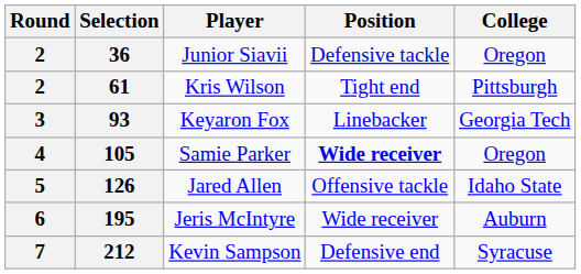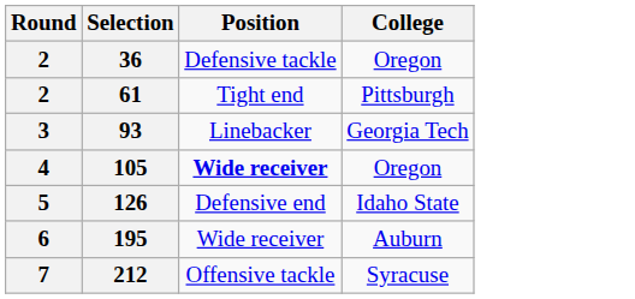 <table class="wikitable" style="text-align:center">
 <tr>
 <th>Round</th>
 <th>Selection</th>
-<th>Player</th>
 <th>Position</th>
 <th>College</th>
 </tr>
 <tr>
 <th>2</th>
 <th>36</th>
-<td><a href='#'>Junior Siavii</a></td>
 <td><a href='#'>Defensive tackle</a></td>
 <td><a href='#'>Oregon</a></td>
 </tr>
 <tr>
 <th>2</th>
 <th>61</th>
-<td><a href='#'>Kris Wilson</a></td>
 <td><a href='#'>Tight end</a></td>
 <td><a href='#'>Pittsburgh</a></td>
 </tr>
 <tr>
 <th>3</th>
 <th>93</th>
-<td><a href='#'>Keyaron Fox</a></td>
 <td><a href='#'>Linebacker</a></td>
 <td><a href='#'>Georgia Tech</a></td>
 </tr>
 <tr>
 <th>4</th>
 <th>105</th>
-<td><a href='#'>Samie Parker</a></td>
 <td><strong><a href='#'>Wide receiver</a></strong></td>
 <td><a href='#'>Oregon</a></td>
 </tr>
 <tr>
 <th>5</th>
 <th>126</th>
-<td><a href='#'>Jared Allen</a></td>
-<td><a href='#'>Offensive tackle</a></td>
+<td><a href='#'>Defensive end</a></td>
 <td><a href='#'>Idaho State</a></td>
 </tr>
 <tr>
 <th>6</th>
 <th>195</th>
-<td><a href='#'>Jeris McIntyre</a></td>
 <td><a href='#'>Wide receiver</a></td>
 <td><a href='#'>Auburn</a></td>
 </tr>
 <tr>
 <th>7</th>
 <th>212</th>
-<td><a href='#'>Kevin Sampson</a></td>
-<td><a href='#'>Defensive end</a></td>
+<td><a href='#'>Offensive tackle</a></td>
 <td><a href='#'>Syracuse</a></td>
 </tr>
 </table>
